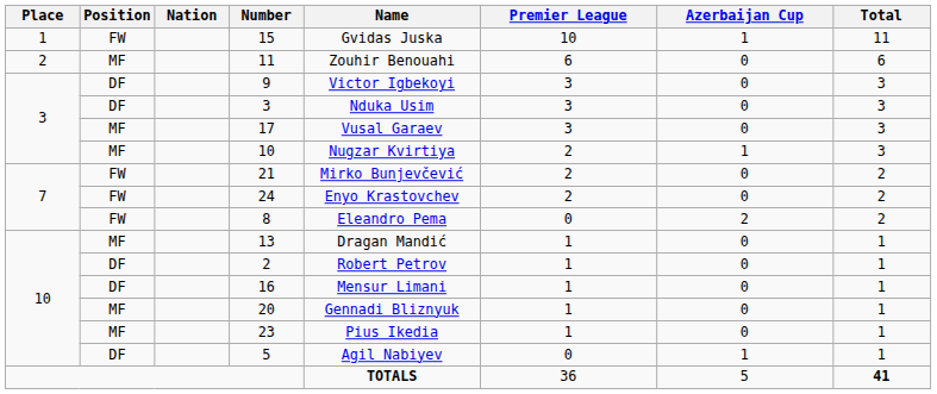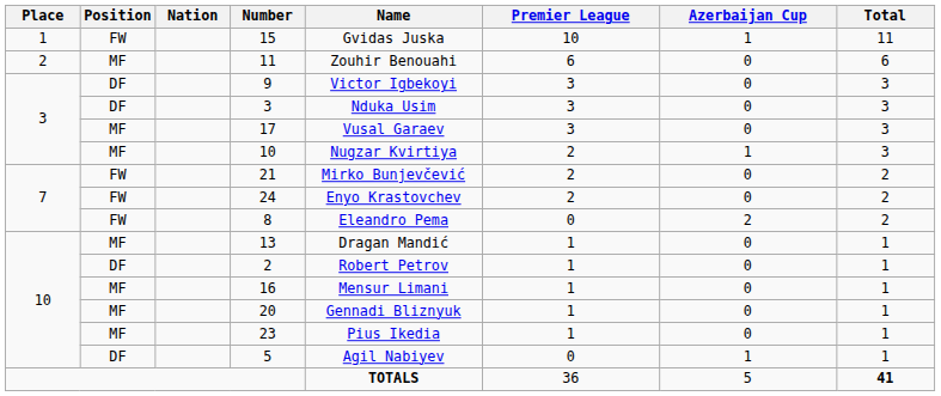 <table class="wikitable" style="font-size: 95%; text-align: center;">
 <tr>
 <th width=60>Place</th>
 <th width=60>Position</th>
 <th width=60>Nation</th>
 <th width=60>Number</th>
 <th width=150>Name</th>
 <th width=150><a href='#'>Premier League</a></th>
 <th width=150><a href='#'>Azerbaijan Cup</a></th>
 <th width=80>Total</th>
 </tr>
 <tr>
 <td>1</td>
 <td>FW</td>
 <td></td>
 <td>15</td>
 <td>Gvidas Juska</td>
 <td>10</td>
 <td>1</td>
 <td>11</td>
 </tr>
 <tr>
 <td>2</td>
 <td>MF</td>
 <td></td>
 <td>11</td>
 <td>Zouhir Benouahi</td>
 <td>6</td>
 <td>0</td>
 <td>6</td>
 </tr>
 <tr>
 <td rowspan="4">3</td>
 <td>DF</td>
 <td></td>
 <td>9</td>
 <td><a href='#'>Victor Igbekoyi</a></td>
 <td>3</td>
 <td>0</td>
 <td>3</td>
 </tr>
 <tr>
 <td>DF</td>
 <td></td>
 <td>3</td>
 <td><a href='#'>Nduka Usim</a></td>
 <td>3</td>
 <td>0</td>
 <td>3</td>
 </tr>
 <tr>
 <td>MF</td>
 <td></td>
 <td>17</td>
 <td><a href='#'>Vusal Garaev</a></td>
 <td>3</td>
 <td>0</td>
 <td>3</td>
 </tr>
 <tr>
 <td>MF</td>
 <td></td>
 <td>10</td>
 <td><a href='#'>Nugzar Kvirtiya</a></td>
 <td>2</td>
 <td>1</td>
 <td>3</td>
 </tr>
 <tr>
 <td rowspan="3">7</td>
 <td>FW</td>
 <td></td>
 <td>21</td>
 <td><a href='#'>Mirko Bunjevčević</a></td>
 <td>2</td>
 <td>0</td>
 <td>2</td>
 </tr>
 <tr>
 <td>FW</td>
 <td></td>
 <td>24</td>
 <td><a href='#'>Enyo Krastovchev</a></td>
 <td>2</td>
 <td>0</td>
 <td>2</td>
 </tr>
 <tr>
 <td>FW</td>
 <td></td>
 <td>8</td>
 <td><a href='#'>Eleandro Pema</a></td>
 <td>0</td>
 <td>2</td>
 <td>2</td>
 </tr>
 <tr>
 <td rowspan="6">10</td>
 <td>MF</td>
 <td></td>
 <td>13</td>
 <td>Dragan Mandić</td>
 <td>1</td>
 <td>0</td>
 <td>1</td>
 </tr>
 <tr>
 <td>DF</td>
 <td></td>
 <td>2</td>
 <td><a href='#'>Robert Petrov</a></td>
 <td>1</td>
 <td>0</td>
 <td>1</td>
 </tr>
 <tr>
-<td>DF</td>
+<td>MF</td>
 <td></td>
 <td>16</td>
 <td><a href='#'>Mensur Limani</a></td>
 <td>1</td>
 <td>0</td>
 <td>1</td>
 </tr>
 <tr>
 <td>MF</td>
 <td></td>
 <td>20</td>
 <td><a href='#'>Gennadi Bliznyuk</a></td>
 <td>1</td>
 <td>0</td>
 <td>1</td>
 </tr>
 <tr>
 <td>MF</td>
 <td></td>
 <td>23</td>
 <td><a href='#'>Pius Ikedia</a></td>
 <td>1</td>
 <td>0</td>
 <td>1</td>
 </tr>
 <tr>
 <td>DF</td>
 <td></td>
 <td>5</td>
 <td><a href='#'>Agil Nabiyev</a></td>
 <td>0</td>
 <td>1</td>
 <td>1</td>
 </tr>
 <tr>
 <td colspan="4"></td>
 <td><strong>TOTALS</strong></td>
 <td>36</td>
 <td>5</td>
 <td><strong>41</strong></td>
 </tr>
 </table>
